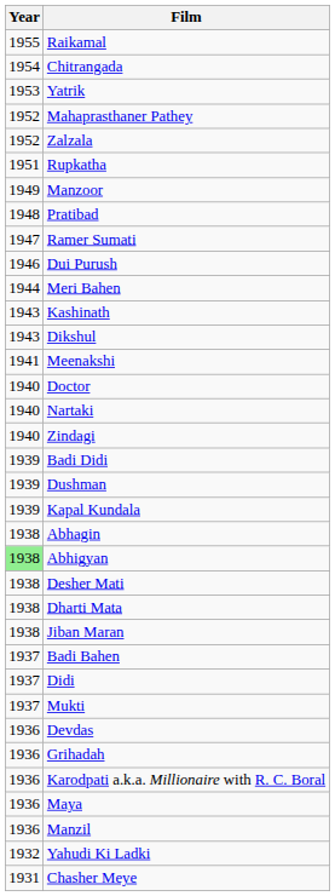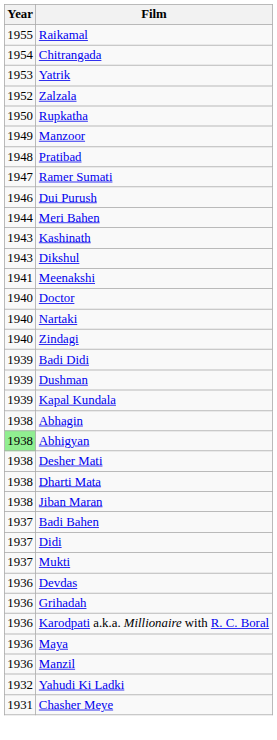 <table class="wikitable">
 <tr>
 <th>Year</th>
 <th>Film</th>
 </tr>
 <tr>
 <td>1955</td>
 <td><a href='#'>Raikamal</a></td>
 </tr>
 <tr>
 <td>1954</td>
 <td><a href='#'>Chitrangada</a></td>
 </tr>
 <tr>
 <td>1953</td>
 <td><a href='#'>Yatrik</a></td>
 </tr>
 <tr>
 <td>1952</td>
-<td><a href='#'>Mahaprasthaner Pathey</a></td>
-</tr>
-<tr>
-<td>1952</td>
 <td><a href='#'>Zalzala</a></td>
 </tr>
 <tr>
-<td>1951</td>
+<td>1950</td>
 <td><a href='#'>Rupkatha</a></td>
 </tr>
 <tr>
 <td>1949</td>
 <td><a href='#'>Manzoor</a></td>
 </tr>
 <tr>
 <td>1948</td>
 <td><a href='#'>Pratibad</a></td>
 </tr>
 <tr>
 <td>1947</td>
 <td><a href='#'>Ramer Sumati</a></td>
 </tr>
 <tr>
 <td>1946</td>
 <td><a href='#'>Dui Purush</a></td>
 </tr>
 <tr>
 <td>1944</td>
 <td><a href='#'>Meri Bahen</a></td>
 </tr>
 <tr>
 <td>1943</td>
 <td><a href='#'>Kashinath</a></td>
 </tr>
 <tr>
 <td>1943</td>
 <td><a href='#'>Dikshul</a></td>
 </tr>
 <tr>
 <td>1941</td>
 <td><a href='#'>Meenakshi</a></td>
 </tr>
 <tr>
 <td>1940</td>
 <td><a href='#'>Doctor</a></td>
 </tr>
 <tr>
 <td>1940</td>
 <td><a href='#'>Nartaki</a></td>
 </tr>
 <tr>
 <td>1940</td>
 <td><a href='#'>Zindagi</a></td>
 </tr>
 <tr>
 <td>1939</td>
 <td><a href='#'>Badi Didi</a></td>
 </tr>
 <tr>
 <td>1939</td>
 <td><a href='#'>Dushman</a></td>
 </tr>
 <tr>
 <td>1939</td>
 <td><a href='#'>Kapal Kundala</a></td>
 </tr>
 <tr>
 <td>1938</td>
 <td><a href='#'>Abhagin</a></td>
 </tr>
 <tr>
 <td style="background: lightgreen;">1938</td>
 <td><a href='#'>Abhigyan</a></td>
 </tr>
 <tr>
 <td>1938</td>
 <td><a href='#'>Desher Mati</a></td>
 </tr>
 <tr>
 <td>1938</td>
 <td><a href='#'>Dharti Mata</a></td>
 </tr>
 <tr>
 <td>1938</td>
 <td><a href='#'>Jiban Maran</a></td>
 </tr>
 <tr>
 <td>1937</td>
 <td><a href='#'>Badi Bahen</a></td>
 </tr>
 <tr>
 <td>1937</td>
 <td><a href='#'>Didi</a></td>
 </tr>
 <tr>
 <td>1937</td>
 <td><a href='#'>Mukti</a></td>
 </tr>
 <tr>
 <td>1936</td>
 <td><a href='#'>Devdas</a></td>
 </tr>
 <tr>
 <td>1936</td>
 <td><a href='#'>Grihadah</a></td>
 </tr>
 <tr>
 <td>1936</td>
 <td><a href='#'>Karodpati</a> a.k.a. <em>Millionaire</em> with <a href='#'>R. C. Boral</a></td>
 </tr>
 <tr>
 <td>1936</td>
 <td><a href='#'>Maya</a></td>
 </tr>
 <tr>
 <td>1936</td>
 <td><a href='#'>Manzil</a></td>
 </tr>
 <tr>
 <td>1932</td>
 <td><a href='#'>Yahudi Ki Ladki</a></td>
 </tr>
 <tr>
 <td>1931</td>
 <td><a href='#'>Chasher Meye</a></td>
 </tr>
 </table>
